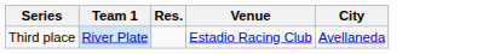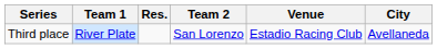 <table class=wikitable>
 <tr>
 <th>Series</th>
 <th>Team 1</th>
 <th>Res.</th>
+<th>Team 2</th>
 <th>Venue</th>
 <th>City</th>
 </tr>
 <tr>
 <td>Third place</td>
 <td bgcolor= #d0e7ff><a href='#'>River Plate</a></td>
 <td></td>
+<td><a href='#'>San Lorenzo</a></td>
 <td><a href='#'>Estadio Racing Club</a></td>
 <td><a href='#'>Avellaneda</a></td>
 </tr>
 </table>
